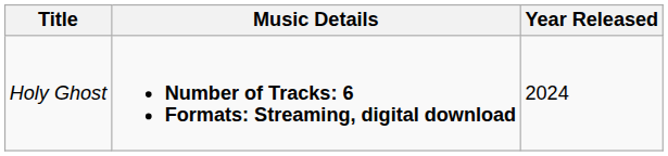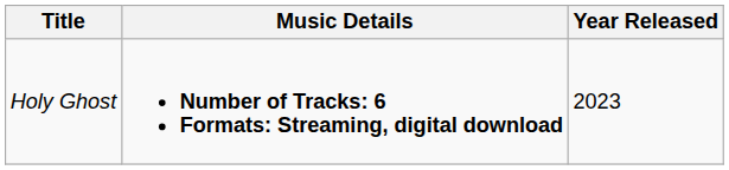 <table class="wikitable">
 <tr>
 <th>Title</th>
 <th>Music Details</th>
 <th>Year Released</th>
 </tr>
 <tr>
 <td><em>Holy Ghost</em></td>
 <td><strong><br><ul><li>Number of Tracks: 6</li><li>Formats: Streaming, digital download</li></ul></strong></td>
-<td>2024</td>
+<td>2023</td>
 </tr>
 </table>
